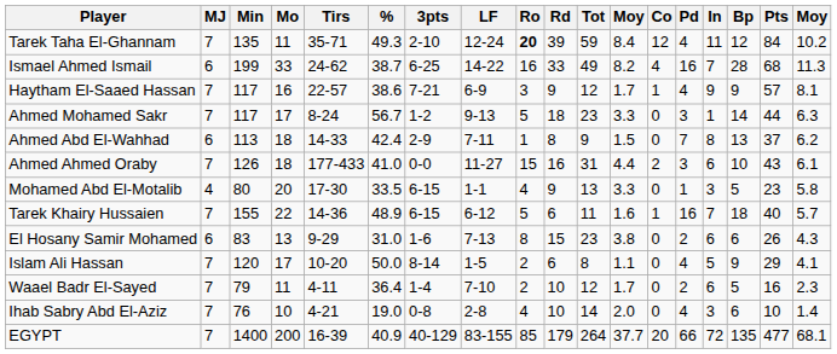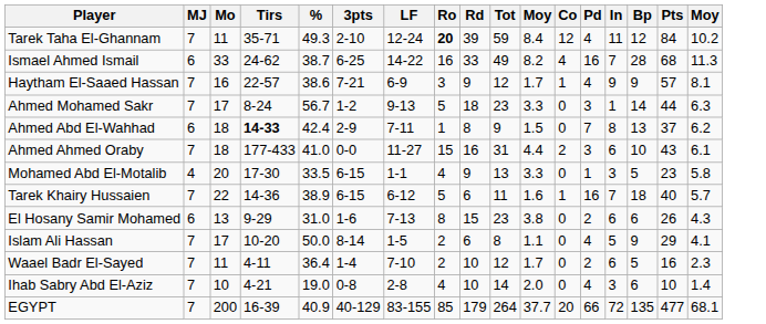 <table class="wikitable">
 <tr>
 <th>Player</th>
 <th>MJ</th>
-<th>Min</th>
 <th>Mo</th>
 <th>Tirs</th>
 <th>%</th>
 <th>3pts</th>
 <th>LF</th>
 <th>Ro</th>
 <th>Rd</th>
 <th>Tot</th>
 <th>Moy</th>
 <th>Co</th>
 <th>Pd</th>
 <th>In</th>
 <th>Bp</th>
 <th>Pts</th>
 <th>Moy</th>
 </tr>
 <tr>
 <td>Tarek Taha El-Ghannam</td>
 <td>7</td>
-<td>135</td>
 <td>11</td>
 <td>35-71</td>
 <td>49.3</td>
 <td>2-10</td>
 <td>12-24</td>
 <td><strong>20</strong></td>
 <td>39</td>
 <td>59</td>
 <td>8.4</td>
 <td>12</td>
 <td>4</td>
 <td>11</td>
 <td>12</td>
 <td>84</td>
 <td>10.2</td>
 </tr>
 <tr>
 <td>Ismael Ahmed Ismail</td>
 <td>6</td>
-<td>199</td>
 <td>33</td>
 <td>24-62</td>
 <td>38.7</td>
 <td>6-25</td>
 <td>14-22</td>
 <td>16</td>
 <td>33</td>
 <td>49</td>
 <td>8.2</td>
 <td>4</td>
 <td>16</td>
 <td>7</td>
 <td>28</td>
 <td>68</td>
 <td>11.3</td>
 </tr>
 <tr>
 <td>Haytham El-Saaed Hassan</td>
 <td>7</td>
-<td>117</td>
 <td>16</td>
 <td>22-57</td>
 <td>38.6</td>
 <td>7-21</td>
 <td>6-9</td>
 <td>3</td>
 <td>9</td>
 <td>12</td>
 <td>1.7</td>
 <td>1</td>
 <td>4</td>
 <td>9</td>
 <td>9</td>
 <td>57</td>
 <td>8.1</td>
 </tr>
 <tr>
 <td>Ahmed Mohamed Sakr</td>
 <td>7</td>
-<td>117</td>
 <td>17</td>
 <td>8-24</td>
 <td>56.7</td>
 <td>1-2</td>
 <td>9-13</td>
 <td>5</td>
 <td>18</td>
 <td>23</td>
 <td>3.3</td>
 <td>0</td>
 <td>3</td>
 <td>1</td>
 <td>14</td>
 <td>44</td>
 <td>6.3</td>
 </tr>
 <tr>
 <td>Ahmed Abd El-Wahhad</td>
 <td>6</td>
-<td>113</td>
 <td>18</td>
-<td>14-33</td>
+<td><strong>14-33</strong></td>
 <td>42.4</td>
 <td>2-9</td>
 <td>7-11</td>
 <td>1</td>
 <td>8</td>
 <td>9</td>
 <td>1.5</td>
 <td>0</td>
 <td>7</td>
 <td>8</td>
 <td>13</td>
 <td>37</td>
 <td>6.2</td>
 </tr>
 <tr>
 <td>Ahmed Ahmed Oraby</td>
 <td>7</td>
-<td>126</td>
 <td>18</td>
 <td>177-433</td>
 <td>41.0</td>
 <td>0-0</td>
 <td>11-27</td>
 <td>15</td>
 <td>16</td>
 <td>31</td>
 <td>4.4</td>
 <td>2</td>
 <td>3</td>
 <td>6</td>
 <td>10</td>
 <td>43</td>
 <td>6.1</td>
 </tr>
 <tr>
 <td>Mohamed Abd El-Motalib</td>
 <td>4</td>
-<td>80</td>
 <td>20</td>
 <td>17-30</td>
 <td>33.5</td>
 <td>6-15</td>
 <td>1-1</td>
 <td>4</td>
 <td>9</td>
 <td>13</td>
 <td>3.3</td>
 <td>0</td>
 <td>1</td>
 <td>3</td>
 <td>5</td>
 <td>23</td>
 <td>5.8</td>
 </tr>
 <tr>
 <td>Tarek Khairy Hussaien</td>
 <td>7</td>
-<td>155</td>
 <td>22</td>
 <td>14-36</td>
-<td>48.9</td>
+<td>38.9</td>
 <td>6-15</td>
 <td>6-12</td>
 <td>5</td>
 <td>6</td>
 <td>11</td>
 <td>1.6</td>
 <td>1</td>
 <td>16</td>
 <td>7</td>
 <td>18</td>
 <td>40</td>
 <td>5.7</td>
 </tr>
 <tr>
 <td>El Hosany Samir Mohamed</td>
 <td>6</td>
-<td>83</td>
 <td>13</td>
 <td>9-29</td>
 <td>31.0</td>
 <td>1-6</td>
 <td>7-13</td>
 <td>8</td>
 <td>15</td>
 <td>23</td>
 <td>3.8</td>
 <td>0</td>
 <td>2</td>
 <td>6</td>
 <td>6</td>
 <td>26</td>
 <td>4.3</td>
 </tr>
 <tr>
 <td>Islam Ali Hassan</td>
 <td>7</td>
-<td>120</td>
 <td>17</td>
 <td>10-20</td>
 <td>50.0</td>
 <td>8-14</td>
 <td>1-5</td>
 <td>2</td>
 <td>6</td>
 <td>8</td>
 <td>1.1</td>
 <td>0</td>
 <td>4</td>
 <td>5</td>
 <td>9</td>
 <td>29</td>
 <td>4.1</td>
 </tr>
 <tr>
 <td>Waael Badr El-Sayed</td>
 <td>7</td>
-<td>79</td>
 <td>11</td>
 <td>4-11</td>
 <td>36.4</td>
 <td>1-4</td>
 <td>7-10</td>
 <td>2</td>
 <td>10</td>
 <td>12</td>
 <td>1.7</td>
 <td>0</td>
 <td>2</td>
 <td>6</td>
 <td>5</td>
 <td>16</td>
 <td>2.3</td>
 </tr>
 <tr>
 <td>Ihab Sabry Abd El-Aziz</td>
 <td>7</td>
-<td>76</td>
 <td>10</td>
 <td>4-21</td>
 <td>19.0</td>
 <td>0-8</td>
 <td>2-8</td>
 <td>4</td>
 <td>10</td>
 <td>14</td>
 <td>2.0</td>
 <td>0</td>
 <td>4</td>
 <td>3</td>
 <td>6</td>
 <td>10</td>
 <td>1.4</td>
 </tr>
 <tr>
 <td>EGYPT</td>
 <td>7</td>
-<td>1400</td>
 <td>200</td>
 <td>16-39</td>
 <td>40.9</td>
 <td>40-129</td>
 <td>83-155</td>
 <td>85</td>
 <td>179</td>
 <td>264</td>
 <td>37.7</td>
 <td>20</td>
 <td>66</td>
 <td>72</td>
 <td>135</td>
 <td>477</td>
 <td>68.1</td>
 </tr>
 </table>
